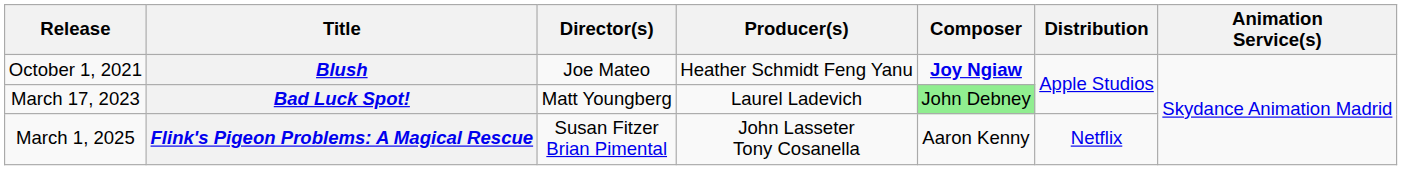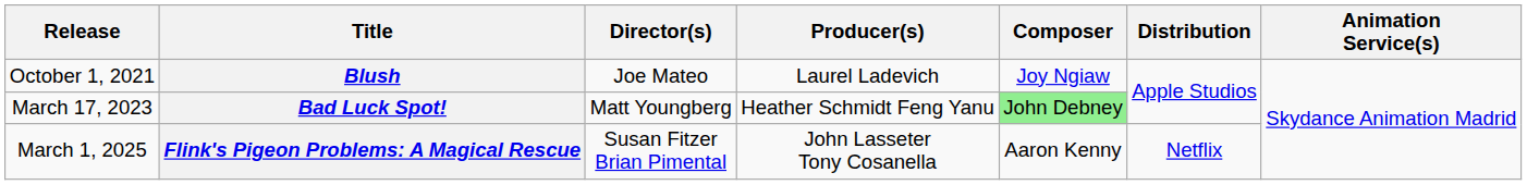 <table class="wikitable plainrowheaders">
 <tr>
 <th>Release</th>
 <th>Title</th>
 <th>Director(s)</th>
 <th>Producer(s)</th>
 <th>Composer</th>
 <th>Distribution</th>
 <th>Animation<br>Service(s)</th>
 </tr>
 <tr>
 <td scope="row" style="text-align:center;">October 1, 2021</td>
 <th scope="row"><em><a href='#'>Blush</a></em></th>
 <td style="text-align:center;">Joe Mateo</td>
-<td style="text-align:center;">Heather Schmidt Feng Yanu</td>
-<td style="text-align:center;"><strong><a href='#'>Joy Ngiaw</a></strong></td>
+<td style="text-align:center;">Laurel Ladevich</td>
+<td style="text-align:center;"><a href='#'>Joy Ngiaw</a></td>
 <td rowspan="2" style="text-align:center;"><a href='#'>Apple Studios</a></td>
 <td style="text-align:center;" rowspan="3"><a href='#'>Skydance Animation Madrid</a></td>
 </tr>
 <tr>
 <td scope="row" style="text-align:center;">March 17, 2023</td>
 <th scope="row"><em><a href='#'>Bad Luck Spot!</a></em></th>
 <td style="text-align:center;">Matt Youngberg</td>
-<td style="text-align:center;">Laurel Ladevich</td>
+<td style="text-align:center;">Heather Schmidt Feng Yanu</td>
 <td style="background: lightgreen; text-align:center;">John Debney</td>
 </tr>
 <tr>
 <td scope="row" style="text-align:center;">March 1, 2025</td>
 <th scope="row"><em><a href='#'>Flink's Pigeon Problems: A Magical Rescue</a></em></th>
 <td style="text-align:center;">Susan Fitzer<br><a href='#'>Brian Pimental</a></td>
 <td style="text-align:center;">John Lasseter<br>Tony Cosanella</td>
 <td style="text-align:center;">Aaron Kenny</td>
 <td style="text-align:center;"><a href='#'>Netflix</a></td>
 </tr>
 </table>
